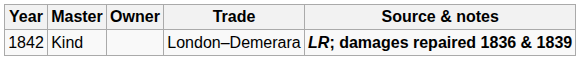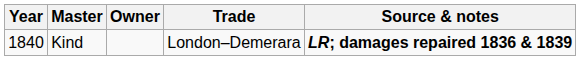 <table class=" wikitable">
 <tr>
 <th>Year</th>
 <th>Master</th>
 <th>Owner</th>
 <th>Trade</th>
 <th>Source & notes</th>
 </tr>
 <tr>
-<td>1842</td>
+<td>1840</td>
 <td>Kind</td>
 <td></td>
 <td>London–Demerara</td>
 <td><strong><em>LR</em>; damages repaired 1836 & 1839</strong></td>
 </tr>
 <tr>
 </tr>
 </table>
